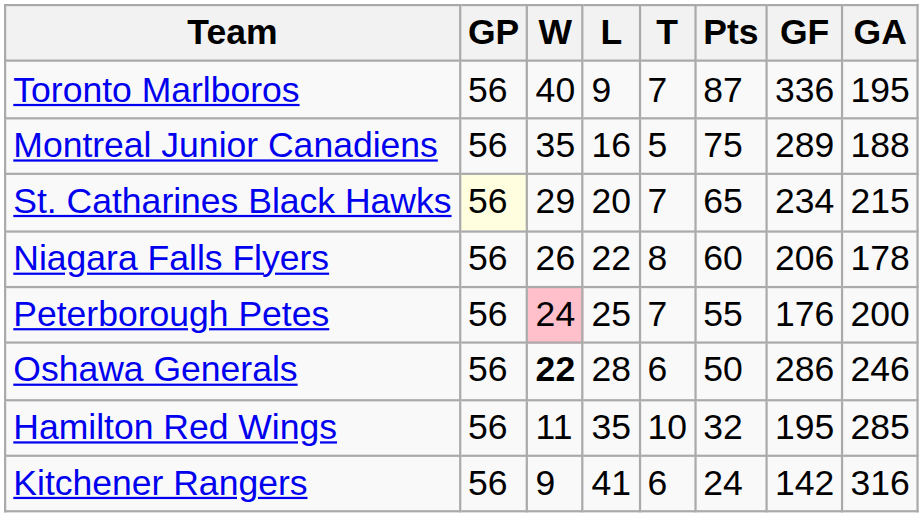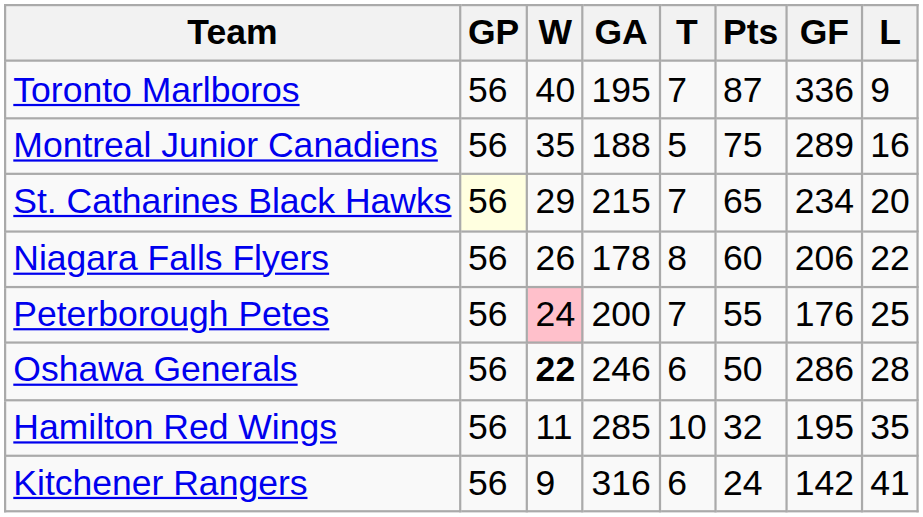 <table class="wikitable">
 <tr>
 <th>Team</th>
 <th>GP</th>
 <th>W</th>
-<th>L</th>
+<th>GA</th>
 <th>T</th>
 <th>Pts</th>
 <th>GF</th>
-<th>GA</th>
+<th>L</th>
 </tr>
 <tr>
 <td><a href='#'>Toronto Marlboros</a></td>
 <td>56</td>
 <td>40</td>
-<td>9</td>
+<td>195</td>
 <td>7</td>
 <td>87</td>
 <td>336</td>
-<td>195</td>
+<td>9</td>
 </tr>
 <tr>
 <td><a href='#'>Montreal Junior Canadiens</a></td>
 <td>56</td>
 <td>35</td>
-<td>16</td>
+<td>188</td>
 <td>5</td>
 <td>75</td>
 <td>289</td>
-<td>188</td>
+<td>16</td>
 </tr>
 <tr>
 <td><a href='#'>St. Catharines Black Hawks</a></td>
 <td style="background: lightyellow;">56</td>
 <td>29</td>
-<td>20</td>
+<td>215</td>
 <td>7</td>
 <td>65</td>
 <td>234</td>
-<td>215</td>
+<td>20</td>
 </tr>
 <tr>
 <td><a href='#'>Niagara Falls Flyers</a></td>
 <td>56</td>
 <td>26</td>
-<td>22</td>
+<td>178</td>
 <td>8</td>
 <td>60</td>
 <td>206</td>
-<td>178</td>
+<td>22</td>
 </tr>
 <tr>
 <td><a href='#'>Peterborough Petes</a></td>
 <td>56</td>
 <td style="background: pink;">24</td>
-<td>25</td>
+<td>200</td>
 <td>7</td>
 <td>55</td>
 <td>176</td>
-<td>200</td>
+<td>25</td>
 </tr>
 <tr>
 <td><a href='#'>Oshawa Generals</a></td>
 <td>56</td>
 <td><strong>22</strong></td>
-<td>28</td>
+<td>246</td>
 <td>6</td>
 <td>50</td>
 <td>286</td>
-<td>246</td>
+<td>28</td>
 </tr>
 <tr>
 <td><a href='#'>Hamilton Red Wings</a></td>
 <td>56</td>
 <td>11</td>
-<td>35</td>
+<td>285</td>
 <td>10</td>
 <td>32</td>
 <td>195</td>
-<td>285</td>
+<td>35</td>
 </tr>
 <tr>
 <td><a href='#'>Kitchener Rangers</a></td>
 <td>56</td>
 <td>9</td>
-<td>41</td>
+<td>316</td>
 <td>6</td>
 <td>24</td>
 <td>142</td>
-<td>316</td>
+<td>41</td>
 </tr>
 </table>
